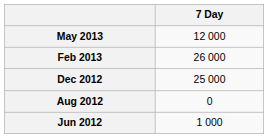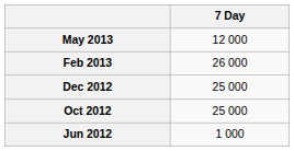 <table class="wikitable sortable" style="text-align:center; width:400px; height:200px;">
 <tr>
 <th></th>
 <th>7 Day</th>
 </tr>
 <tr>
 <th scope="row">May 2013</th>
 <td>12 000</td>
 </tr>
 <tr>
 <th scope="row">Feb 2013</th>
 <td>26 000</td>
 </tr>
 <tr>
 <th scope="row">Dec 2012</th>
 <td>25 000</td>
 </tr>
 <tr>
-<th scope="row">Aug 2012</th>
-<td>0</td>
+<th scope="row">Oct 2012</th>
+<td>25 000</td>
 </tr>
 <tr>
 <th scope="row">Jun 2012</th>
 <td>1 000</td>
 </tr>
 </table>
